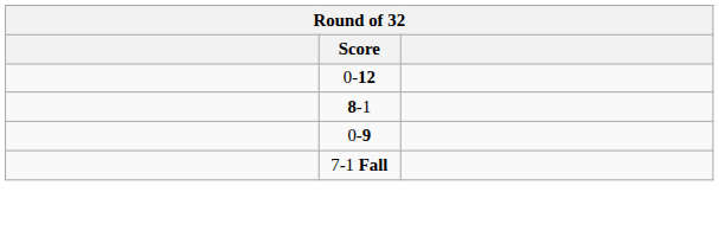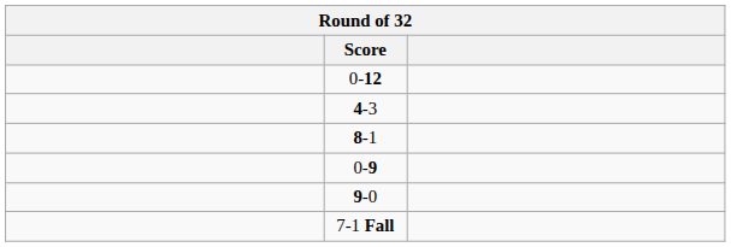 <table class="wikitable" style="text-align: center; font-size:90% ">
 <tr>
 <th colspan=3>Round of 32</th>
 </tr>
 <tr>
 <th align="right" width="250"></th>
 <th width="60">Score</th>
 <th align="left" width="250"></th>
 </tr>
 <tr>
 <td align=left></td>
 <td align=center>0-<strong>12</strong></td>
 <td align=left><strong></strong></td>
 </tr>
 <tr>
 <td align=left><strong></strong></td>
+<td align=center><strong>4</strong>-3</td>
+<td align=left></td>
+</tr>
+<tr>
+<td align=left><strong></strong></td>
 <td align=center><strong>8</strong>-1</td>
 <td align=left></td>
 </tr>
 <tr>
 <td align=left></td>
 <td align=center>0-<strong>9</strong></td>
 <td align=left><strong></strong></td>
 </tr>
 <tr>
 <td align=left><strong></strong></td>
+<td align=center><strong>9</strong>-0</td>
+<td align=left></td>
+</tr>
+<tr>
+<td align=left><strong></strong></td>
 <td align=center>7-1 <strong>Fall</strong></td>
 <td align=left></td>
 </tr>
 </table>
